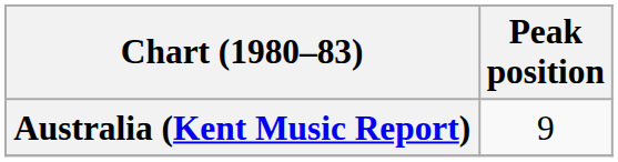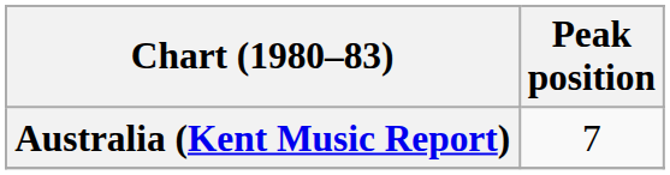 <table class="wikitable sortable plainrowheaders" style="text-align:center">
 <tr>
 <th>Chart (1980–83)</th>
 <th>Peak<br>position</th>
 </tr>
 <tr>
 <th scope="row">Australia (<a href='#'>Kent Music Report</a>)</th>
-<td>9</td>
+<td>7</td>
 </tr>
 <tr>
 </tr>
 <tr>
 </tr>
 <tr>
 </tr>
 </table>
